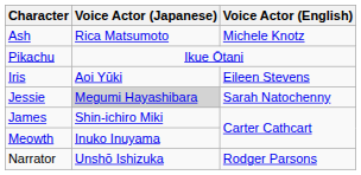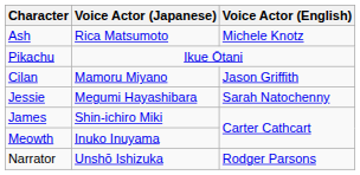 <table class="wikitable" style="margin:0; font-size:95%;">
 <tr style="background:#ccc; text-align:center;">
 <th>Character</th>
 <th>Voice Actor (Japanese)</th>
 <th>Voice Actor (English)</th>
 </tr>
 <tr>
 <td><a href='#'>Ash</a></td>
 <td><a href='#'>Rica Matsumoto</a></td>
 <td><a href='#'>Michele Knotz</a></td>
 </tr>
 <tr>
 <td><a href='#'>Pikachu</a></td>
 <td colspan="2" style="text-align:center;"><a href='#'>Ikue Ōtani</a></td>
 </tr>
 <tr>
-<td><a href='#'>Iris</a></td>
-<td><a href='#'>Aoi Yūki</a></td>
-<td><a href='#'>Eileen Stevens</a></td>
+<td><a href='#'>Cilan</a></td>
+<td><a href='#'>Mamoru Miyano</a></td>
+<td><a href='#'>Jason Griffith</a></td>
 </tr>
 <tr>
 <td><a href='#'>Jessie</a></td>
-<td style="background: lightgrey;"><a href='#'>Megumi Hayashibara</a></td>
+<td><a href='#'>Megumi Hayashibara</a></td>
 <td><a href='#'>Sarah Natochenny</a></td>
 </tr>
 <tr>
 <td><a href='#'>James</a></td>
 <td><a href='#'>Shin-ichiro Miki</a></td>
 <td rowspan="2"><a href='#'>Carter Cathcart</a></td>
 </tr>
 <tr>
 <td><a href='#'>Meowth</a></td>
 <td><a href='#'>Inuko Inuyama</a></td>
 </tr>
 <tr>
 <td>Narrator</td>
 <td><a href='#'>Unshō Ishizuka</a></td>
 <td><a href='#'>Rodger Parsons</a></td>
 </tr>
 </table>
